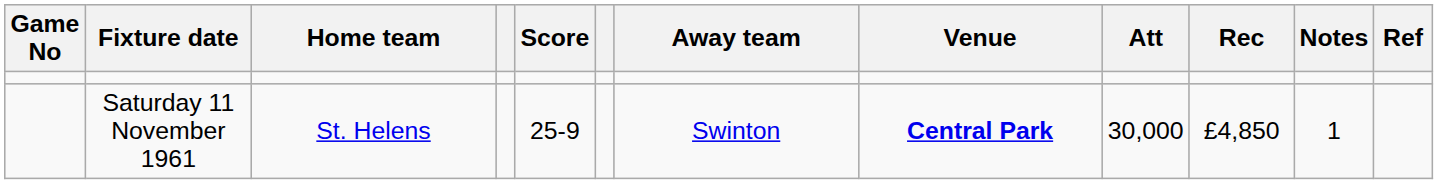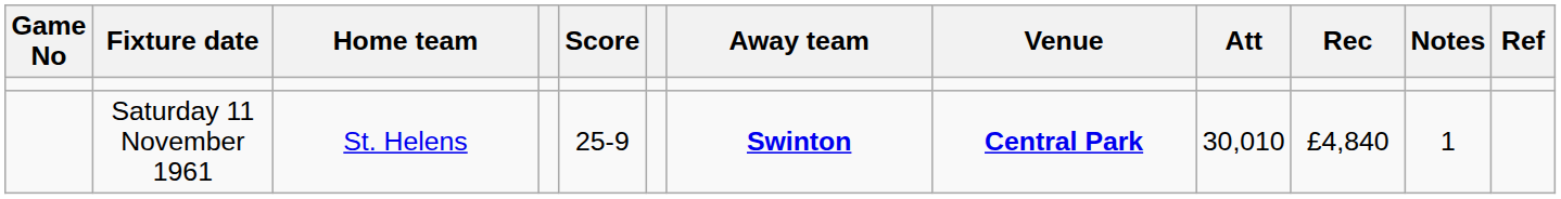 <table class="wikitable" style="text-align:center;">
 <tr>
 <th width=20 abbr="No">Game No</th>
 <th width=100 abbr="Date">Fixture date</th>
 <th width=150 abbr="Home team">Home team</th>
 <th width=5 abbr="space"></th>
 <th width=20 abbr="Score">Score</th>
 <th width=5 abbr="space"></th>
 <th width=150 abbr="Away team">Away team</th>
 <th width=150 abbr="Venue">Venue</th>
 <th width=45 abbr="Att">Att</th>
 <th width=60 abbr="Rec">Rec</th>
 <th width=20 abbr="Notes">Notes</th>
 <th width=30 abbr="Ref">Ref</th>
 </tr>
 <tr>
 <td></td>
 <td></td>
 <td></td>
 <td></td>
 <td></td>
 <td></td>
 <td></td>
 <td></td>
 <td></td>
 <td></td>
 <td></td>
 </tr>
 <tr>
 <td></td>
 <td>Saturday 11 November 1961</td>
 <td><a href='#'>St. Helens</a></td>
 <td></td>
 <td>25-9</td>
 <td></td>
-<td><a href='#'>Swinton</a></td>
+<td><strong><a href='#'>Swinton</a></strong></td>
 <td><strong><a href='#'>Central Park</a></strong></td>
-<td>30,000</td>
-<td>£4,850</td>
+<td>30,010</td>
+<td>£4,840</td>
 <td>1</td>
 <td></td>
 </tr>
 </table>
